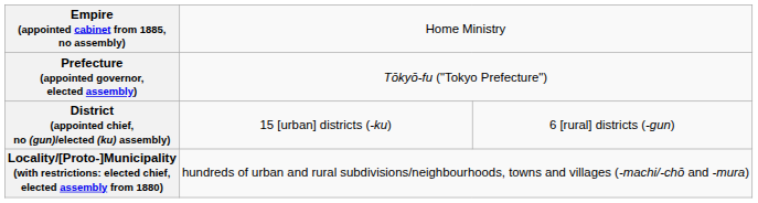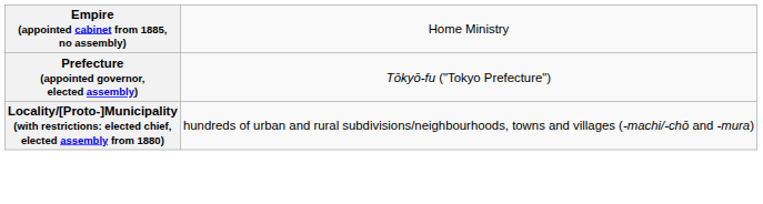 <table class="wikitable">
 <tr align="center">
 <th>Empire<br><small>(appointed <a href='#'>cabinet</a> from 1885,<br>no assembly)</small></th>
 <td colspan="2">Home Ministry</td>
 </tr>
 <tr align="center">
 <th>Prefecture<br><small>(appointed governor,<br>elected <a href='#'>assembly</a>)</small></th>
 <td colspan="2"><em>Tōkyō-fu</em> ("Tokyo Prefecture")</td>
 </tr>
 <tr align="center">
-<th>District<br><small>(appointed chief,<br>no <em>(gun)</em>/elected <em>(ku)</em> assembly)</small></th>
-<td>15 [urban] districts (<em>-ku</em>)</td>
-<td>6 [rural] districts (<em>-gun</em>)</td>
-</tr>
-<tr align="center">
 <th>Locality/[Proto-]Municipality<br><small>(with restrictions: elected chief,<br>elected <a href='#'>assembly</a> from 1880)</small></th>
 <td colspan="2">hundreds of urban and rural subdivisions/neighbourhoods, towns and villages (<em>-machi/-chō</em> and <em>-mura</em>)</td>
 </tr>
 </table>
